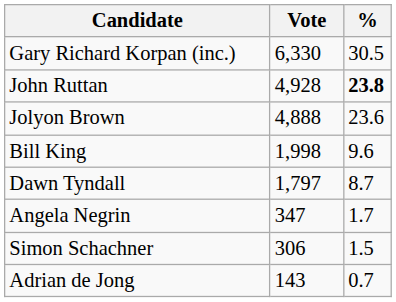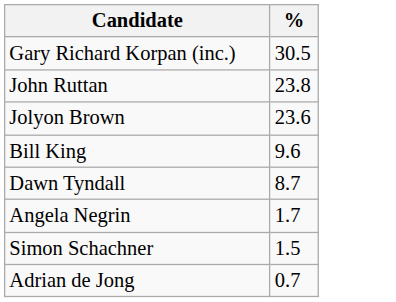 <table class="wikitable">
 <tr>
 <th bgcolor="#DDDDFF" width="200px">Candidate</th>
-<th bgcolor="#DDDDFF" width="50px">Vote</th>
 <th bgcolor="#DDDDFF" width="30px">%</th>
 </tr>
 <tr>
 <td>Gary Richard Korpan (inc.)</td>
-<td>6,330</td>
 <td>30.5</td>
 </tr>
 <tr>
 <td>John Ruttan</td>
-<td>4,928</td>
-<td><strong>23.8</strong></td>
+<td>23.8</td>
 </tr>
 <tr>
 <td>Jolyon Brown</td>
-<td>4,888</td>
 <td>23.6</td>
 </tr>
 <tr>
 <td>Bill King</td>
-<td>1,998</td>
 <td>9.6</td>
 </tr>
 <tr>
 <td>Dawn Tyndall</td>
-<td>1,797</td>
 <td>8.7</td>
 </tr>
 <tr>
 <td>Angela Negrin</td>
-<td>347</td>
 <td>1.7</td>
 </tr>
 <tr>
 <td>Simon Schachner</td>
-<td>306</td>
 <td>1.5</td>
 </tr>
 <tr>
 <td>Adrian de Jong</td>
-<td>143</td>
 <td>0.7</td>
 </tr>
 </table>
